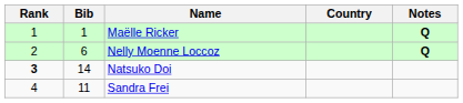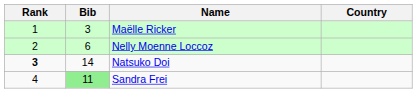 <table class="wikitable" style="text-align:center;" width=70%>
 <tr>
 <th>Rank</th>
 <th>Bib</th>
 <th>Name</th>
 <th>Country</th>
-<th>Notes</th>
 </tr>
 <tr bgcolor="#ccffcc">
 <td>1</td>
-<td>1</td>
+<td>3</td>
 <td align=left><a href='#'>Maëlle Ricker</a></td>
 <td align=left></td>
-<td><strong>Q</strong></td>
 </tr>
 <tr bgcolor="#ccffcc">
 <td>2</td>
 <td>6</td>
 <td align=left><a href='#'>Nelly Moenne Loccoz</a></td>
 <td align=left></td>
-<td><strong>Q</strong></td>
 </tr>
 <tr>
 <td><strong>3</strong></td>
 <td>14</td>
 <td align=left><a href='#'>Natsuko Doi</a></td>
 <td align=left></td>
-<td></td>
 </tr>
 <tr>
 <td>4</td>
-<td>11</td>
+<td style="background: lightgreen;">11</td>
 <td align=left><a href='#'>Sandra Frei</a></td>
 <td align=left></td>
-<td></td>
 </tr>
 </table>
